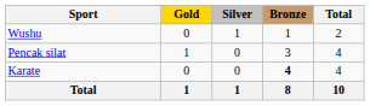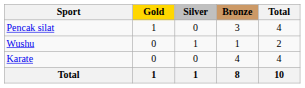 <table class="wikitable" style="text-align:center;">
 <tr>
 <th width=200>Sport</th>
 <td bgcolor=gold width=60><strong>Gold</strong></td>
 <td bgcolor=silver width=60><strong>Silver</strong></td>
 <td bgcolor=#cc9966 width=60><strong>Bronze</strong></td>
 <th width=60>Total</th>
 </tr>
 <tr>
+<td align=left><a href='#'>Pencak silat</a></td>
+<td>1</td>
+<td>0</td>
+<td>3</td>
+<td>4</td>
+</tr>
+<tr>
 <td align=left><a href='#'>Wushu</a></td>
 <td>0</td>
 <td>1</td>
 <td>1</td>
 <td>2</td>
 </tr>
 <tr>
-<td align=left><a href='#'>Pencak silat</a></td>
-<td>1</td>
-<td>0</td>
-<td>3</td>
-<td>4</td>
-</tr>
-<tr>
 <td align=left><a href='#'>Karate</a></td>
 <td>0</td>
 <td>0</td>
-<td><strong>4</strong></td>
+<td>4</td>
 <td>4</td>
 </tr>
 <tr>
 <th>Total</th>
 <th>1</th>
 <th>1</th>
 <th>8</th>
 <th>10</th>
 </tr>
 </table>
